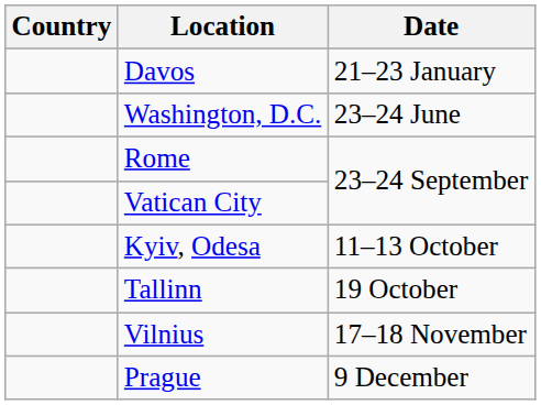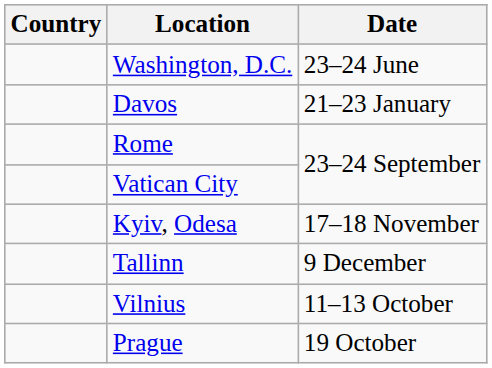 <table class="wikitable sortable">
 <tr>
 <th>Country</th>
 <th>Location</th>
 <th>Date</th>
 </tr>
 <tr>
 <td></td>
-<td><a href='#'>Davos</a></td>
-<td>21–23 January</td>
+<td><a href='#'>Washington, D.C.</a></td>
+<td>23–24 June</td>
 </tr>
 <tr>
 <td></td>
-<td><a href='#'>Washington, D.C.</a></td>
-<td>23–24 June</td>
+<td><a href='#'>Davos</a></td>
+<td>21–23 January</td>
 </tr>
 <tr>
 <td></td>
 <td><a href='#'>Rome</a></td>
 <td rowspan="2">23–24 September</td>
 </tr>
 <tr>
 <td></td>
 <td><a href='#'>Vatican City</a></td>
 </tr>
 <tr>
 <td></td>
 <td><a href='#'>Kyiv</a>, <a href='#'>Odesa</a></td>
+<td>17–18 November</td>
+</tr>
+<tr>
+<td></td>
+<td><a href='#'>Tallinn</a></td>
+<td>9 December</td>
+</tr>
+<tr>
+<td></td>
+<td><a href='#'>Vilnius</a></td>
 <td>11–13 October</td>
 </tr>
 <tr>
 <td></td>
-<td><a href='#'>Tallinn</a></td>
+<td><a href='#'>Prague</a></td>
 <td>19 October</td>
 </tr>
-<tr>
-<td></td>
-<td><a href='#'>Vilnius</a></td>
-<td>17–18 November</td>
-</tr>
-<tr>
-<td></td>
-<td><a href='#'>Prague</a></td>
-<td>9 December</td>
-</tr>
 </table>
